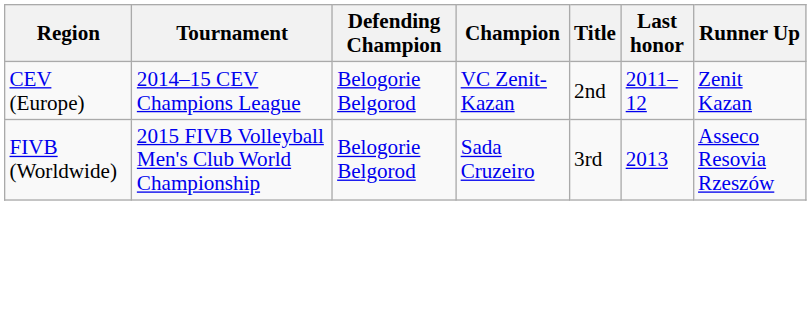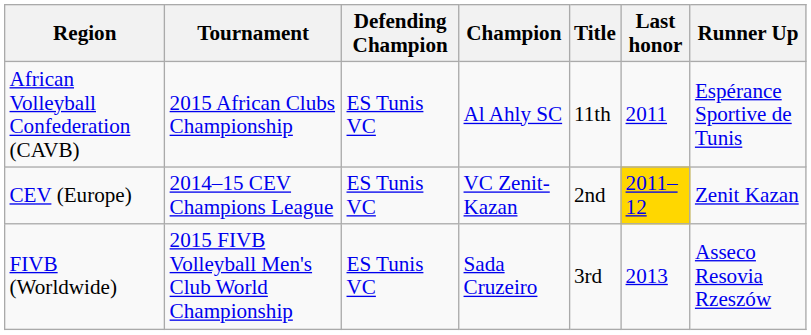 <table class="wikitable">
 <tr>
 <th>Region</th>
 <th>Tournament</th>
 <th>Defending Champion</th>
 <th>Champion</th>
 <th data-sort-type="number">Title</th>
 <th>Last honor</th>
 <th>Runner Up</th>
 </tr>
 <tr>
+<td><a href='#'>African Volleyball Confederation</a> (CAVB)</td>
+<td><a href='#'>2015 African Clubs Championship</a></td>
+<td> <a href='#'>ES Tunis VC</a></td>
+<td> <a href='#'>Al Ahly SC</a></td>
+<td>11th</td>
+<td><a href='#'>2011</a></td>
+<td> <a href='#'>Espérance Sportive de Tunis</a></td>
+</tr>
+<tr>
 <td><a href='#'>CEV</a> (Europe)</td>
 <td><a href='#'>2014–15 CEV Champions League</a></td>
-<td> <a href='#'>Belogorie Belgorod</a></td>
+<td> <a href='#'>ES Tunis VC</a></td>
 <td> <a href='#'>VC Zenit-Kazan</a></td>
 <td>2nd</td>
-<td><a href='#'>2011–12</a></td>
+<td style="background: gold;"><a href='#'>2011–12</a></td>
 <td> <a href='#'>Zenit Kazan</a></td>
 </tr>
 <tr>
 <td><a href='#'>FIVB</a> (Worldwide)</td>
 <td><a href='#'>2015 FIVB Volleyball Men's Club World Championship</a></td>
-<td> <a href='#'>Belogorie Belgorod</a></td>
+<td> <a href='#'>ES Tunis VC</a></td>
 <td> <a href='#'>Sada Cruzeiro</a></td>
 <td>3rd</td>
 <td><a href='#'>2013</a></td>
 <td> <a href='#'>Asseco Resovia Rzeszów</a></td>
 </tr>
 </table>
